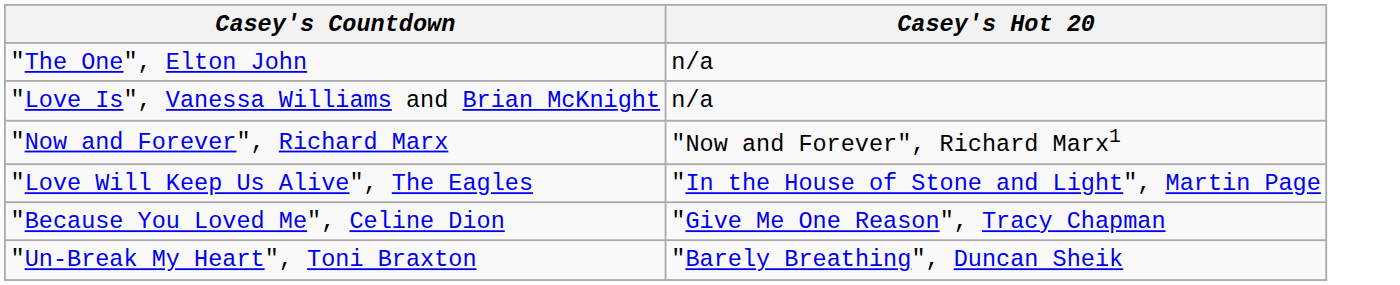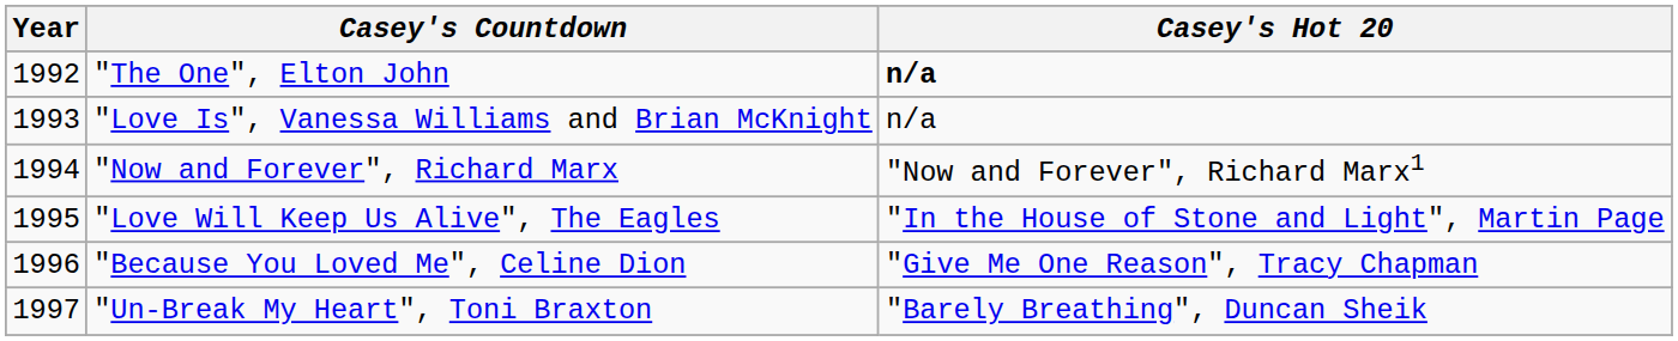 <table class="wikitable">
 <tr>
+<th>Year</th>
 <th><em>Casey's Countdown</em></th>
 <th><em>Casey's Hot 20</em></th>
 </tr>
 <tr>
+<td>1992</td>
 <td>"<a href='#'>The One</a>", <a href='#'>Elton John</a></td>
-<td>n/a</td>
+<td><strong>n/a</strong></td>
 </tr>
 <tr>
+<td>1993</td>
 <td>"<a href='#'>Love Is</a>", <a href='#'>Vanessa Williams</a> and <a href='#'>Brian McKnight</a></td>
 <td>n/a</td>
 </tr>
 <tr>
+<td>1994</td>
 <td>"<a href='#'>Now and Forever</a>", <a href='#'>Richard Marx</a></td>
 <td>"Now and Forever", Richard Marx<sup>1</sup></td>
 </tr>
 <tr>
+<td>1995</td>
 <td>"<a href='#'>Love Will Keep Us Alive</a>", <a href='#'>The Eagles</a></td>
 <td>"<a href='#'>In the House of Stone and Light</a>", <a href='#'>Martin Page</a></td>
 </tr>
 <tr>
+<td>1996</td>
 <td>"<a href='#'>Because You Loved Me</a>", <a href='#'>Celine Dion</a></td>
 <td>"<a href='#'>Give Me One Reason</a>", <a href='#'>Tracy Chapman</a></td>
 </tr>
 <tr>
+<td>1997</td>
 <td>"<a href='#'>Un-Break My Heart</a>", <a href='#'>Toni Braxton</a></td>
 <td>"<a href='#'>Barely Breathing</a>", <a href='#'>Duncan Sheik</a></td>
 </tr>
 </table>
